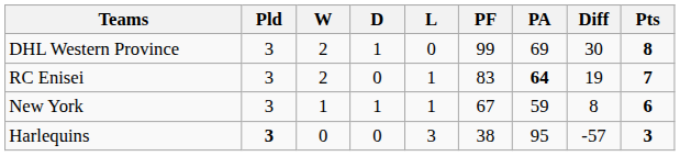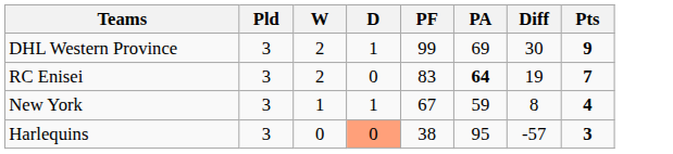 <table class="wikitable" style="text-align: center;">
 <tr>
 <th width="200">Teams</th>
 <th width="40">Pld</th>
 <th width="40">W</th>
 <th width="40">D</th>
-<th width="40">L</th>
 <th width="40">PF</th>
 <th width="40">PA</th>
 <th width="40">Diff</th>
 <th width="40">Pts</th>
 </tr>
 <tr>
 <td align=left> DHL Western Province</td>
 <td>3</td>
 <td>2</td>
 <td>1</td>
-<td>0</td>
 <td>99</td>
 <td>69</td>
 <td>30</td>
-<td><strong>8</strong></td>
+<td><strong>9</strong></td>
 </tr>
 <tr>
 <td align=left> RC Enisei</td>
 <td>3</td>
 <td>2</td>
 <td>0</td>
-<td>1</td>
 <td>83</td>
 <td><strong>64</strong></td>
 <td>19</td>
 <td><strong>7</strong></td>
 </tr>
 <tr>
 <td align=left> New York</td>
 <td>3</td>
 <td>1</td>
 <td>1</td>
-<td>1</td>
 <td>67</td>
 <td>59</td>
 <td>8</td>
-<td><strong>6</strong></td>
+<td><strong>4</strong></td>
 </tr>
 <tr>
 <td align=left> Harlequins</td>
-<td><strong>3</strong></td>
+<td>3</td>
 <td>0</td>
-<td>0</td>
-<td>3</td>
+<td style="background: lightsalmon;">0</td>
 <td>38</td>
 <td>95</td>
 <td>-57</td>
 <td><strong>3</strong></td>
 </tr>
 </table>
